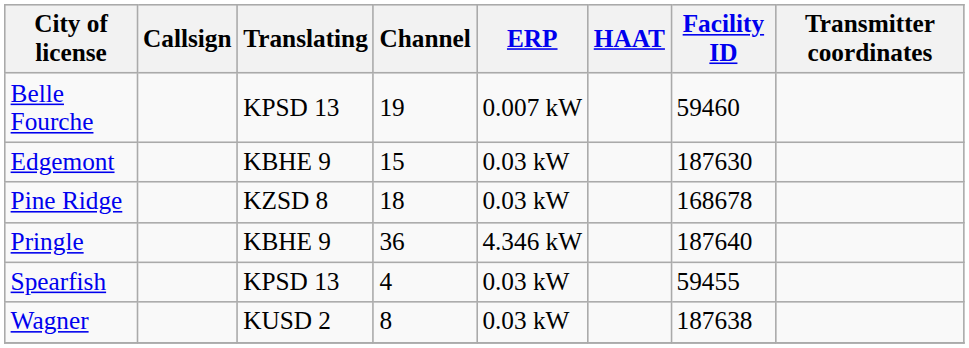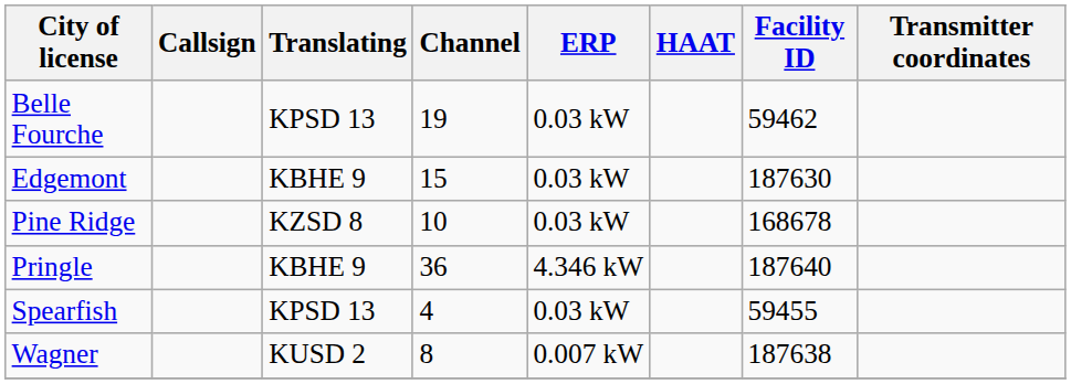 <table class="sortable wikitable">
 <tr>
 <th>City of license</th>
 <th>Callsign</th>
 <th>Translating</th>
 <th>Channel</th>
 <th><a href='#'>ERP</a></th>
 <th><a href='#'>HAAT</a></th>
 <th><a href='#'>Facility ID</a></th>
 <th>Transmitter coordinates</th>
 </tr>
 <tr>
 <td><a href='#'>Belle Fourche</a></td>
 <td><strong></strong></td>
 <td>KPSD 13</td>
 <td>19</td>
-<td>0.007 kW</td>
+<td>0.03 kW</td>
 <td></td>
-<td>59460</td>
+<td>59462</td>
 <td></td>
 </tr>
 <tr>
 <td><a href='#'>Edgemont</a></td>
 <td><strong></strong></td>
 <td>KBHE 9</td>
 <td>15</td>
 <td>0.03 kW</td>
 <td></td>
 <td>187630</td>
 <td></td>
 </tr>
 <tr>
 <td><a href='#'>Pine Ridge</a></td>
 <td><strong></strong></td>
 <td>KZSD 8</td>
-<td>18</td>
+<td>10</td>
 <td>0.03 kW</td>
 <td></td>
 <td>168678</td>
 <td></td>
 </tr>
 <tr>
 <td><a href='#'>Pringle</a></td>
 <td><strong></strong></td>
 <td>KBHE 9</td>
 <td>36</td>
 <td>4.346 kW</td>
 <td></td>
 <td>187640</td>
 <td></td>
 </tr>
 <tr>
 <td><a href='#'>Spearfish</a></td>
 <td><strong></strong></td>
 <td>KPSD 13</td>
 <td>4</td>
 <td>0.03 kW</td>
 <td></td>
 <td>59455</td>
 <td><br></td>
 </tr>
 <tr>
 <td><a href='#'>Wagner</a></td>
 <td><strong></strong></td>
 <td>KUSD 2</td>
 <td>8</td>
-<td>0.03 kW</td>
+<td>0.007 kW</td>
 <td></td>
 <td>187638</td>
 <td></td>
 </tr>
 <tr>
 </tr>
 </table>
